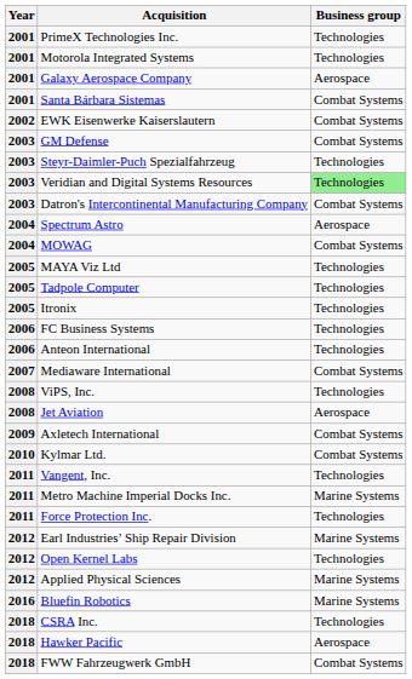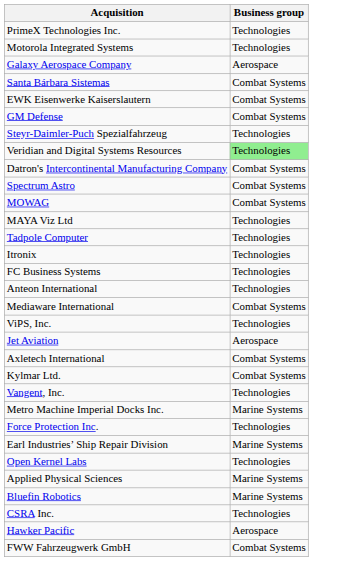 <table class="wikitable sortable">
 <tr>
-<th>Year</th>
 <th>Acquisition</th>
 <th>Business group</th>
 </tr>
 <tr>
-<th>2001</th>
 <td>PrimeX Technologies Inc.</td>
 <td>Technologies</td>
 </tr>
 <tr>
-<th>2001</th>
 <td>Motorola Integrated Systems</td>
 <td>Technologies</td>
 </tr>
 <tr>
-<th>2001</th>
 <td><a href='#'>Galaxy Aerospace Company</a></td>
 <td>Aerospace</td>
 </tr>
 <tr>
-<th>2001</th>
 <td><a href='#'>Santa Bárbara Sistemas</a></td>
 <td>Combat Systems</td>
 </tr>
 <tr>
-<th>2002</th>
 <td>EWK Eisenwerke Kaiserslautern</td>
 <td>Combat Systems</td>
 </tr>
 <tr>
-<th>2003</th>
 <td><a href='#'>GM Defense</a></td>
 <td>Combat Systems</td>
 </tr>
 <tr>
-<th>2003</th>
 <td><a href='#'>Steyr-Daimler-Puch</a> Spezialfahrzeug</td>
 <td>Technologies</td>
 </tr>
 <tr>
-<th>2003</th>
 <td>Veridian and Digital Systems Resources</td>
 <td style="background: lightgreen;">Technologies</td>
 </tr>
 <tr>
-<th>2003</th>
 <td>Datron's <a href='#'>Intercontinental Manufacturing Company</a></td>
 <td>Combat Systems</td>
 </tr>
 <tr>
-<th>2004</th>
 <td><a href='#'>Spectrum Astro</a></td>
-<td>Aerospace</td>
+<td>Combat Systems</td>
 </tr>
 <tr>
-<th>2004</th>
 <td><a href='#'>MOWAG</a></td>
 <td>Combat Systems</td>
 </tr>
 <tr>
-<th>2005</th>
 <td>MAYA Viz Ltd </td>
 <td>Technologies</td>
 </tr>
 <tr>
-<th>2005</th>
 <td><a href='#'>Tadpole Computer</a></td>
 <td>Technologies</td>
 </tr>
 <tr>
-<th>2005</th>
 <td>Itronix</td>
 <td>Technologies</td>
 </tr>
 <tr>
-<th>2006</th>
 <td>FC Business Systems </td>
 <td>Technologies</td>
 </tr>
 <tr>
-<th>2006</th>
 <td>Anteon International</td>
 <td>Technologies</td>
 </tr>
 <tr>
-<th>2007</th>
 <td>Mediaware International </td>
 <td>Combat Systems</td>
 </tr>
 <tr>
-<th>2008</th>
 <td>ViPS, Inc.</td>
 <td>Technologies</td>
 </tr>
 <tr>
-<th>2008</th>
 <td><a href='#'>Jet Aviation</a></td>
 <td>Aerospace</td>
 </tr>
 <tr>
-<th>2009</th>
 <td>Axletech International</td>
 <td>Combat Systems</td>
 </tr>
 <tr>
-<th>2010</th>
 <td>Kylmar Ltd.</td>
 <td>Combat Systems</td>
 </tr>
 <tr>
-<th>2011</th>
 <td><a href='#'>Vangent</a>, Inc.</td>
 <td>Technologies</td>
 </tr>
 <tr>
-<th>2011</th>
 <td>Metro Machine Imperial Docks Inc.</td>
 <td>Marine Systems</td>
 </tr>
 <tr>
-<th>2011</th>
 <td><a href='#'>Force Protection Inc</a>.</td>
 <td>Technologies</td>
 </tr>
 <tr>
-<th>2012</th>
 <td>Earl Industries’ Ship Repair Division</td>
 <td>Marine Systems</td>
 </tr>
 <tr>
-<th>2012</th>
 <td><a href='#'>Open Kernel Labs</a></td>
 <td>Technologies</td>
 </tr>
 <tr>
-<th>2012</th>
 <td>Applied Physical Sciences</td>
 <td>Marine Systems</td>
 </tr>
 <tr>
-<th>2016</th>
 <td><a href='#'>Bluefin Robotics</a></td>
 <td>Marine Systems</td>
 </tr>
 <tr>
-<th>2018</th>
 <td><a href='#'>CSRA</a> Inc.</td>
 <td>Technologies</td>
 </tr>
 <tr>
-<th>2018</th>
 <td><a href='#'>Hawker Pacific</a></td>
 <td>Aerospace</td>
 </tr>
 <tr>
-<th>2018</th>
 <td>FWW Fahrzeugwerk GmbH</td>
 <td>Combat Systems</td>
 </tr>
 </table>
